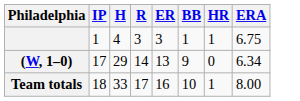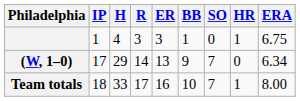 <table class="wikitable sortable plainrowheaders" border="2">
 <tr>
 <th scope="col">Philadelphia</th>
 <th scope="col"><a href='#'>IP</a></th>
 <th scope="col"><a href='#'>H</a></th>
 <th scope="col"><a href='#'>R</a></th>
 <th scope="col"><a href='#'>ER</a></th>
 <th scope="col"><a href='#'>BB</a></th>
+<th scope="col"><a href='#'>SO</a></th>
 <th scope="col"><a href='#'>HR</a></th>
 <th scope="col"><a href='#'>ERA</a></th>
 </tr>
 <tr>
 <th scope="row"></th>
 <td>1</td>
 <td>4</td>
 <td>3</td>
 <td>3</td>
 <td>1</td>
+<td>0</td>
 <td>1</td>
 <td>6.75</td>
 </tr>
 <tr>
 <th scope="row"> (<a href='#'>W</a>, 1–0)</th>
 <td>17</td>
 <td>29</td>
 <td>14</td>
 <td>13</td>
 <td>9</td>
+<td>7</td>
 <td>0</td>
 <td>6.34</td>
 </tr>
 <tr class="sortbottom">
 <th scope="row"><strong>Team totals</strong></th>
 <td>18</td>
 <td>33</td>
 <td>17</td>
 <td>16</td>
 <td>10</td>
+<td>7</td>
 <td>1</td>
 <td>8.00</td>
 </tr>
 </table>
